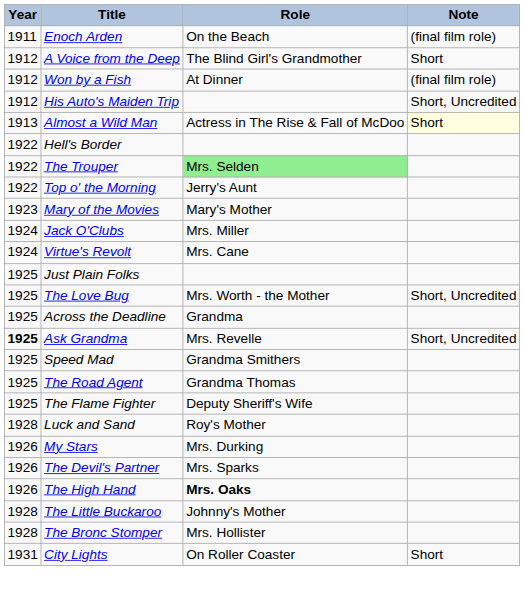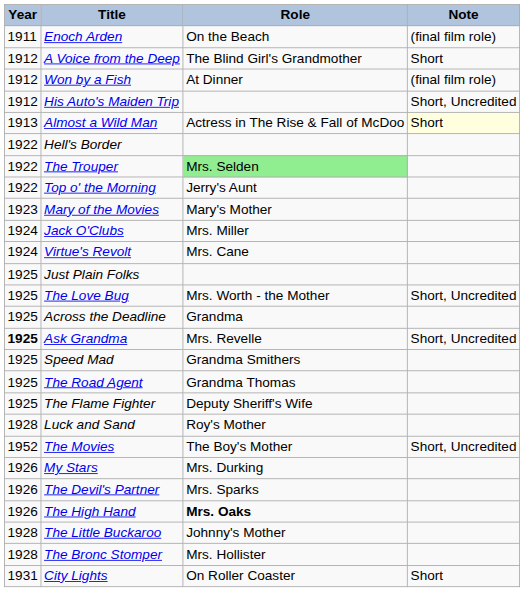 <table class="wikitable">
 <tr>
 <th style="background:#B0C4DE;">Year</th>
 <th style="background:#B0C4DE;">Title</th>
 <th style="background:#B0C4DE;">Role</th>
 <th style="background:#B0C4DE;">Note</th>
 </tr>
 <tr>
 <td>1911</td>
 <td><em><a href='#'>Enoch Arden</a></em></td>
 <td>On the Beach</td>
 <td>(final film role)</td>
 </tr>
 <tr>
 <td>1912</td>
 <td><em><a href='#'>A Voice from the Deep</a></em></td>
 <td>The Blind Girl's Grandmother</td>
 <td>Short</td>
 </tr>
 <tr>
 <td>1912</td>
 <td><em><a href='#'>Won by a Fish</a></em></td>
 <td>At Dinner</td>
 <td>(final film role)</td>
 </tr>
 <tr>
 <td>1912</td>
 <td><em><a href='#'>His Auto's Maiden Trip</a></em></td>
 <td></td>
 <td>Short, Uncredited</td>
 </tr>
 <tr>
 <td>1913</td>
 <td><em><a href='#'>Almost a Wild Man</a></em></td>
 <td>Actress in The Rise & Fall of McDoo</td>
 <td style="background: lightyellow;">Short</td>
 </tr>
 <tr>
 <td>1922</td>
 <td><em>Hell's Border</em></td>
 <td></td>
 <td></td>
 </tr>
 <tr>
 <td>1922</td>
 <td><em><a href='#'>The Trouper</a></em></td>
 <td style="background: lightgreen;">Mrs. Selden</td>
 <td></td>
 </tr>
 <tr>
 <td>1922</td>
 <td><em><a href='#'>Top o' the Morning</a></em></td>
 <td>Jerry's Aunt</td>
 <td></td>
 </tr>
 <tr>
 <td>1923</td>
 <td><em><a href='#'>Mary of the Movies</a></em></td>
 <td>Mary's Mother</td>
 <td></td>
 </tr>
 <tr>
 <td>1924</td>
 <td><em><a href='#'>Jack O'Clubs</a></em></td>
 <td>Mrs. Miller</td>
 <td></td>
 </tr>
 <tr>
 <td>1924</td>
 <td><em><a href='#'>Virtue's Revolt</a></em></td>
 <td>Mrs. Cane</td>
 <td></td>
 </tr>
 <tr>
 <td>1925</td>
 <td><em>Just Plain Folks</em></td>
 <td></td>
 <td></td>
 </tr>
 <tr>
 <td>1925</td>
 <td><em><a href='#'>The Love Bug</a></em></td>
 <td>Mrs. Worth - the Mother</td>
 <td>Short, Uncredited</td>
 </tr>
 <tr>
 <td>1925</td>
 <td><em>Across the Deadline</em></td>
 <td>Grandma</td>
 <td></td>
 </tr>
 <tr>
 <td><strong>1925</strong></td>
 <td><em><a href='#'>Ask Grandma</a></em></td>
 <td>Mrs. Revelle</td>
 <td>Short, Uncredited</td>
 </tr>
 <tr>
 <td>1925</td>
 <td><em>Speed Mad</em></td>
 <td>Grandma Smithers</td>
 <td></td>
 </tr>
 <tr>
 <td>1925</td>
 <td><em><a href='#'>The Road Agent</a></em></td>
 <td>Grandma Thomas</td>
 <td></td>
 </tr>
 <tr>
 <td>1925</td>
 <td><em>The Flame Fighter</em></td>
 <td>Deputy Sheriff's Wife</td>
 <td></td>
 </tr>
 <tr>
 <td>1928</td>
 <td><em>Luck and Sand</em></td>
 <td>Roy's Mother</td>
 <td></td>
 </tr>
 <tr>
+<td>1952</td>
+<td><em><a href='#'>The Movies</a></em></td>
+<td>The Boy's Mother</td>
+<td>Short, Uncredited</td>
+</tr>
+<tr>
 <td>1926</td>
 <td><em><a href='#'>My Stars</a></em></td>
 <td>Mrs. Durking</td>
 <td></td>
 </tr>
 <tr>
 <td>1926</td>
 <td><em><a href='#'>The Devil's Partner</a></em></td>
 <td>Mrs. Sparks</td>
 <td></td>
 </tr>
 <tr>
 <td>1926</td>
 <td><em><a href='#'>The High Hand</a></em></td>
 <td><strong>Mrs. Oaks</strong></td>
 <td></td>
 </tr>
 <tr>
 <td>1928</td>
 <td><em><a href='#'>The Little Buckaroo</a></em></td>
 <td>Johnny's Mother</td>
 <td></td>
 </tr>
 <tr>
 <td>1928</td>
 <td><em><a href='#'>The Bronc Stomper</a></em></td>
 <td>Mrs. Hollister</td>
 <td></td>
 </tr>
 <tr>
 <td>1931</td>
 <td><em><a href='#'>City Lights</a></em></td>
 <td>On Roller Coaster</td>
 <td>Short</td>
 </tr>
 </table>
